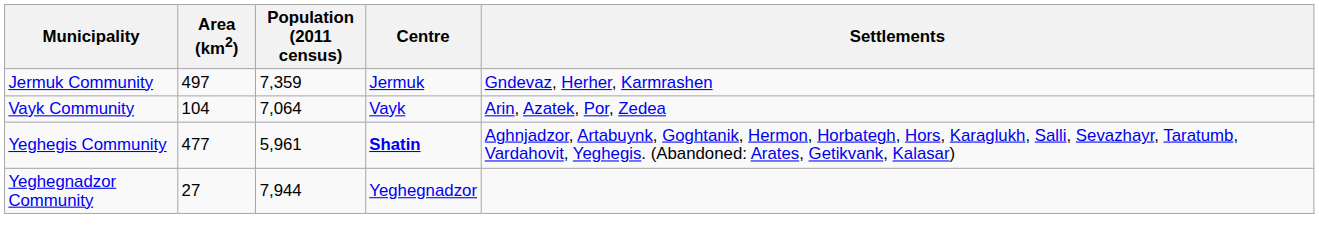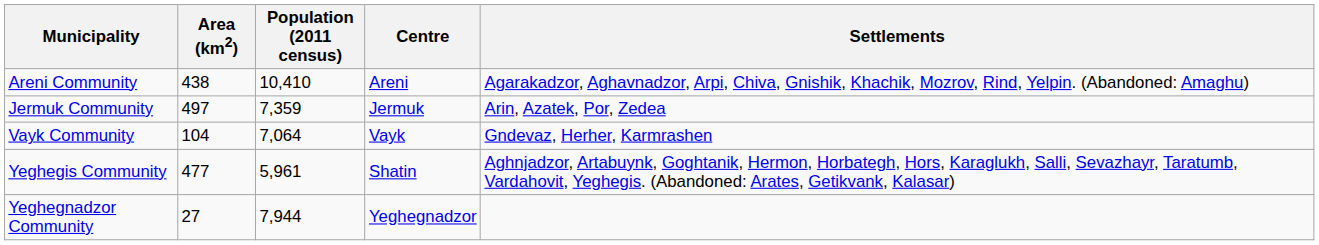 <table class="wikitable sortable">
 <tr>
 <th>Municipality</th>
 <th>Area (km<sup>2</sup>)</th>
 <th>Population<br>(2011 census)</th>
 <th>Centre</th>
 <th>Settlements</th>
 </tr>
 <tr>
+<td><a href='#'>Areni Community</a></td>
+<td>438</td>
+<td>10,410</td>
+<td><a href='#'>Areni</a></td>
+<td><a href='#'>Agarakadzor</a>, <a href='#'>Aghavnadzor</a>, <a href='#'>Arpi</a>, <a href='#'>Chiva</a>, <a href='#'>Gnishik</a>, <a href='#'>Khachik</a>, <a href='#'>Mozrov</a>, <a href='#'>Rind</a>, <a href='#'>Yelpin</a>. (Abandoned: <a href='#'>Amaghu</a>)</td>
+</tr>
+<tr>
 <td><a href='#'>Jermuk Community</a></td>
 <td>497</td>
 <td>7,359</td>
 <td><a href='#'>Jermuk</a></td>
-<td><a href='#'>Gndevaz</a>, <a href='#'>Herher</a>, <a href='#'>Karmrashen</a></td>
+<td><a href='#'>Arin</a>, <a href='#'>Azatek</a>, <a href='#'>Por</a>, <a href='#'>Zedea</a></td>
 </tr>
 <tr>
 <td><a href='#'>Vayk Community</a></td>
 <td>104</td>
 <td>7,064</td>
 <td><a href='#'>Vayk</a></td>
-<td><a href='#'>Arin</a>, <a href='#'>Azatek</a>, <a href='#'>Por</a>, <a href='#'>Zedea</a></td>
+<td><a href='#'>Gndevaz</a>, <a href='#'>Herher</a>, <a href='#'>Karmrashen</a></td>
 </tr>
 <tr>
 <td><a href='#'>Yeghegis Community</a></td>
 <td>477</td>
 <td>5,961</td>
-<td><strong><a href='#'>Shatin</a></strong></td>
+<td><a href='#'>Shatin</a></td>
 <td><a href='#'>Aghnjadzor</a>, <a href='#'>Artabuynk</a>, <a href='#'>Goghtanik</a>, <a href='#'>Hermon</a>, <a href='#'>Horbategh</a>, <a href='#'>Hors</a>, <a href='#'>Karaglukh</a>, <a href='#'>Salli</a>, <a href='#'>Sevazhayr</a>, <a href='#'>Taratumb</a>, <a href='#'>Vardahovit</a>, <a href='#'>Yeghegis</a>. (Abandoned: <a href='#'>Arates</a>, <a href='#'>Getikvank</a>, <a href='#'>Kalasar</a>)</td>
 </tr>
 <tr>
 <td><a href='#'>Yeghegnadzor Community</a></td>
 <td>27</td>
 <td>7,944</td>
 <td><a href='#'>Yeghegnadzor</a></td>
 <td></td>
 </tr>
 </table>
